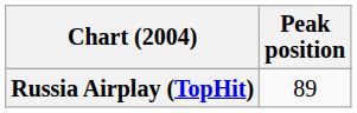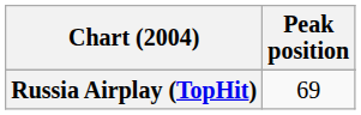 <table class="wikitable sortable plainrowheaders" style="text-align:center">
 <tr>
 <th scope="col">Chart (2004)</th>
 <th scope="col">Peak<br>position</th>
 </tr>
 <tr>
 </tr>
 <tr>
 <th scope="row">Russia Airplay (<a href='#'>TopHit</a>)</th>
-<td>89</td>
+<td>69</td>
 </tr>
 </table>
